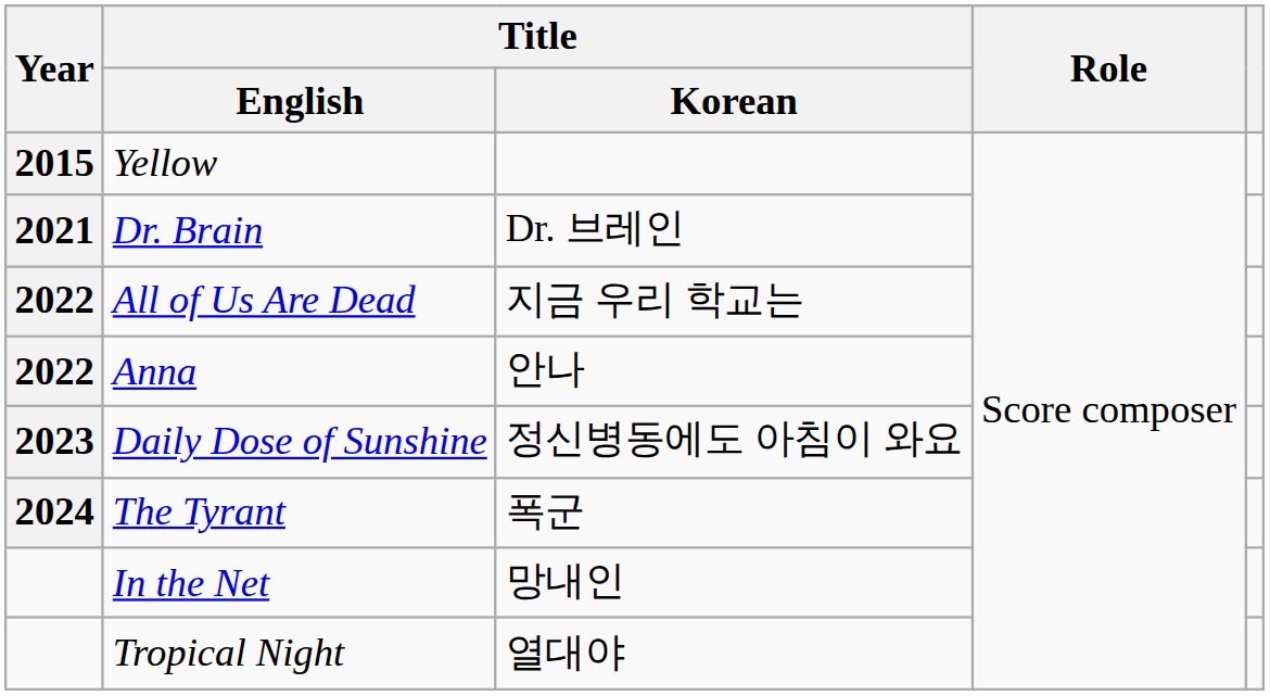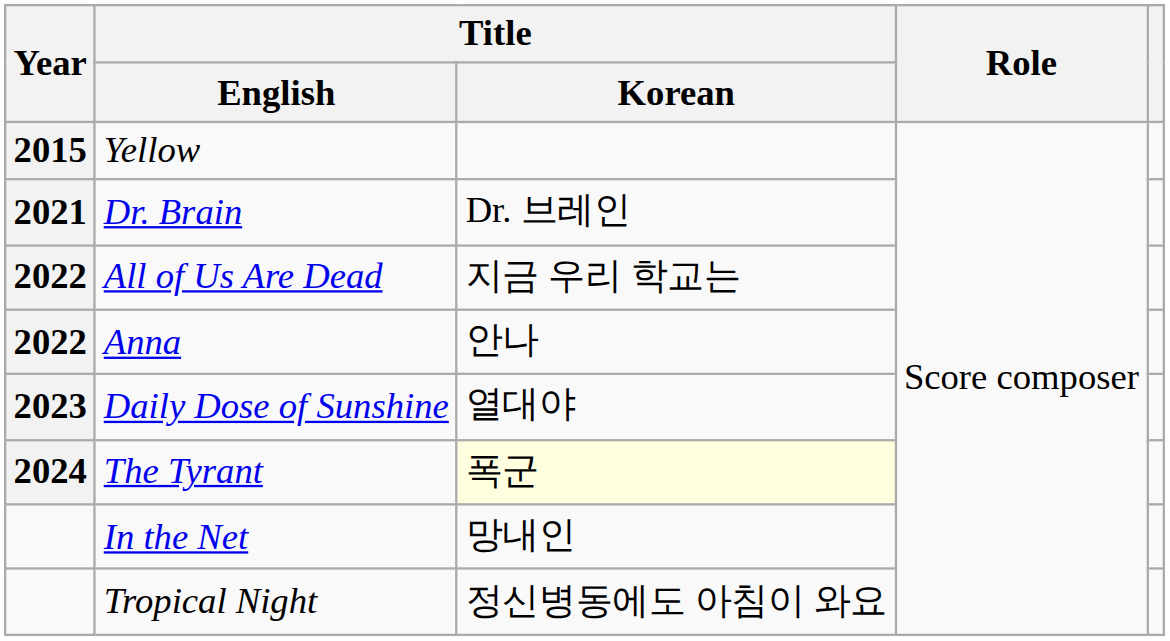 <table class="wikitable sortable plainrowheaders">
 <tr>
 <th scope="col" rowspan="2">Year</th>
 <th scope="col" colspan="2">Title</th>
 <th scope="col" rowspan="2">Role</th>
 <th rowspan="2" scope="col" class="unsortable"></th>
 </tr>
 <tr>
 <th scope="col">English</th>
 <th scope="col">Korean</th>
 </tr>
 <tr>
 <th scope="row">2015</th>
 <td><em>Yellow</em></td>
 <td></td>
 <td rowspan="8">Score composer</td>
 <td></td>
 </tr>
 <tr>
 <th scope="row">2021</th>
 <td><em><a href='#'>Dr. Brain</a></em></td>
 <td>Dr. 브레인</td>
 <td></td>
 </tr>
 <tr>
 <th scope="row">2022</th>
 <td><em><a href='#'>All of Us Are Dead</a></em></td>
 <td>지금 우리 학교는</td>
 <td></td>
 </tr>
 <tr>
 <th scope="row">2022</th>
 <td><em><a href='#'>Anna</a></em></td>
 <td>안나</td>
 <td></td>
 </tr>
 <tr>
 <th scope="row">2023</th>
 <td><em><a href='#'>Daily Dose of Sunshine</a></em></td>
-<td>정신병동에도 아침이 와요</td>
+<td>열대야</td>
 <td></td>
 </tr>
 <tr>
 <th scope="row">2024</th>
 <td><em><a href='#'>The Tyrant</a></em></td>
-<td>폭군</td>
+<td style="background: lightyellow;">폭군</td>
 <td></td>
 </tr>
 <tr>
 <td></td>
 <td><em><a href='#'>In the Net</a></em></td>
 <td>망내인</td>
 <td></td>
 </tr>
 <tr>
 <td></td>
 <td><em>Tropical Night</em></td>
-<td>열대야</td>
+<td>정신병동에도 아침이 와요</td>
 <td></td>
 </tr>
 </table>
